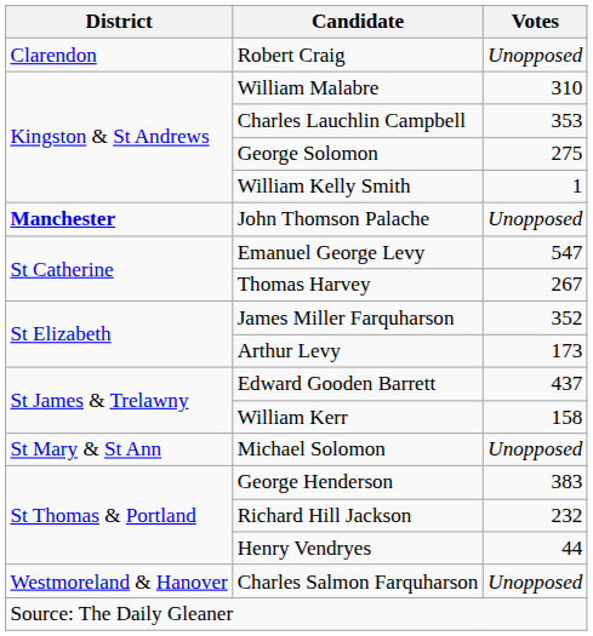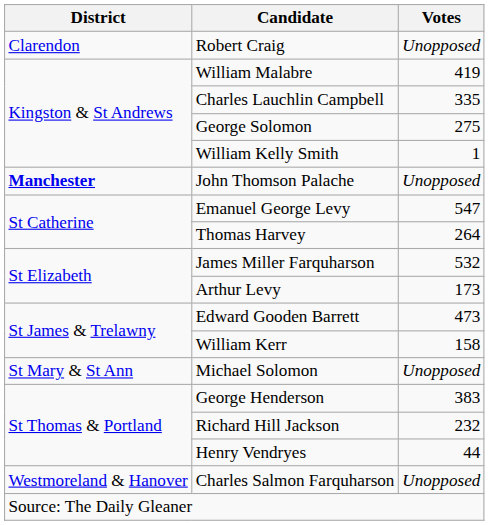 <table class=wikitable style=text-align:left>
 <tr>
 <th>District</th>
 <th>Candidate</th>
 <th>Votes</th>
 </tr>
 <tr>
 <td><a href='#'>Clarendon</a></td>
 <td>Robert Craig</td>
 <td><em>Unopposed</em></td>
 </tr>
 <tr>
 <td rowspan=4><a href='#'>Kingston</a> & <a href='#'>St Andrews</a></td>
 <td>William Malabre</td>
-<td align=right>310</td>
+<td align=right>419</td>
 </tr>
 <tr>
 <td>Charles Lauchlin Campbell</td>
-<td align=right>353</td>
+<td align=right>335</td>
 </tr>
 <tr>
 <td>George Solomon</td>
 <td align=right>275</td>
 </tr>
 <tr>
 <td>William Kelly Smith</td>
 <td align=right>1</td>
 </tr>
 <tr>
 <td><strong><a href='#'>Manchester</a></strong></td>
 <td>John Thomson Palache</td>
 <td><em>Unopposed</em></td>
 </tr>
 <tr>
 <td rowspan=2><a href='#'>St Catherine</a></td>
 <td>Emanuel George Levy</td>
 <td align=right>547</td>
 </tr>
 <tr>
 <td>Thomas Harvey</td>
-<td align=right>267</td>
+<td align=right>264</td>
 </tr>
 <tr>
 <td rowspan=2><a href='#'>St Elizabeth</a></td>
 <td>James Miller Farquharson</td>
-<td align=right>352</td>
+<td align=right>532</td>
 </tr>
 <tr>
 <td>Arthur Levy</td>
 <td align=right>173</td>
 </tr>
 <tr>
 <td rowspan=2><a href='#'>St James</a> & <a href='#'>Trelawny</a></td>
 <td>Edward Gooden Barrett</td>
-<td align=right>437</td>
+<td align=right>473</td>
 </tr>
 <tr>
 <td>William Kerr</td>
 <td align=right>158</td>
 </tr>
 <tr>
 <td><a href='#'>St Mary</a> & <a href='#'>St Ann</a></td>
 <td>Michael Solomon</td>
 <td colspan=2><em>Unopposed</em></td>
 </tr>
 <tr>
 <td rowspan=3><a href='#'>St Thomas</a> & <a href='#'>Portland</a></td>
 <td>George Henderson</td>
 <td align=right>383</td>
 </tr>
 <tr>
 <td>Richard Hill Jackson</td>
 <td align="right">232</td>
 </tr>
 <tr>
 <td>Henry Vendryes</td>
 <td align=right>44</td>
 </tr>
 <tr>
 <td><a href='#'>Westmoreland</a> & <a href='#'>Hanover</a></td>
 <td>Charles Salmon Farquharson</td>
 <td><em>Unopposed</em></td>
 </tr>
 <tr>
 <td colspan=3>Source: The Daily Gleaner</td>
 </tr>
 </table>
